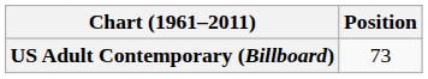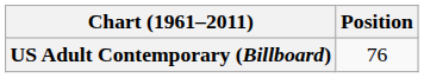 <table class="wikitable plainrowheaders" style="text-align:center">
 <tr>
 <th scope="col">Chart (1961–2011)</th>
 <th scope="col">Position</th>
 </tr>
 <tr>
 <th scope="row">US Adult Contemporary (<em>Billboard</em>)</th>
-<td>73</td>
+<td>76</td>
 </tr>
 </table>
